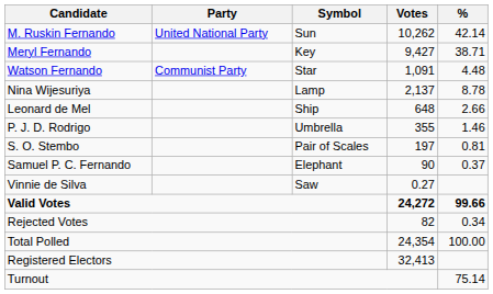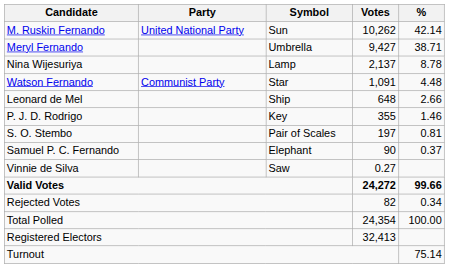 <table class="wikitable" border="1" style="text-align:right;">
 <tr>
 <th align=left width="190">Candidate</th>
 <th align=left width="180">Party</th>
 <th align=left width="120">Symbol</th>
 <th align=left width="60">Votes</th>
 <th align=left width="60">%</th>
 </tr>
 <tr>
 <td align=left><a href='#'>M. Ruskin Fernando</a></td>
 <td align=left><a href='#'>United National Party</a></td>
 <td align=left>Sun</td>
 <td>10,262</td>
 <td>42.14</td>
 </tr>
 <tr>
 <td align=left><a href='#'>Meryl Fernando</a></td>
 <td></td>
-<td align=left>Key</td>
+<td align=left>Umbrella</td>
 <td>9,427</td>
 <td>38.71</td>
+</tr>
+<tr>
+<td align=left>Nina Wijesuriya</td>
+<td></td>
+<td align=left>Lamp</td>
+<td>2,137</td>
+<td>8.78</td>
 </tr>
 <tr>
 <td align=left><a href='#'>Watson Fernando</a></td>
 <td align=left><a href='#'>Communist Party</a></td>
 <td align=left>Star</td>
 <td>1,091</td>
 <td>4.48</td>
-</tr>
-<tr>
-<td align=left>Nina Wijesuriya</td>
-<td></td>
-<td align=left>Lamp</td>
-<td>2,137</td>
-<td>8.78</td>
 </tr>
 <tr>
 <td align=left>Leonard de Mel</td>
 <td></td>
 <td align=left>Ship</td>
 <td>648</td>
 <td>2.66</td>
 </tr>
 <tr>
 <td align=left>P. J. D. Rodrigo</td>
 <td></td>
-<td align=left>Umbrella</td>
+<td align=left>Key</td>
 <td>355</td>
 <td>1.46</td>
 </tr>
 <tr>
 <td align=left>S. O. Stembo</td>
 <td></td>
 <td align=left>Pair of Scales</td>
 <td>197</td>
 <td>0.81</td>
 </tr>
 <tr>
 <td align=left>Samuel P. C. Fernando</td>
 <td></td>
 <td align=left>Elephant</td>
 <td>90</td>
 <td>0.37</td>
 </tr>
 <tr>
 <td align=left>Vinnie de Silva</td>
 <td></td>
 <td align=left>Saw</td>
 <td 65>0.27</td>
 </tr>
 <tr>
 <td align=left colspan=3><strong>Valid Votes</strong></td>
 <td><strong>24,272</strong></td>
 <td><strong>99.66</strong></td>
 </tr>
 <tr>
 <td align=left colspan=3>Rejected Votes</td>
 <td>82</td>
 <td>0.34</td>
 </tr>
 <tr>
 <td align=left colspan=3>Total Polled</td>
 <td>24,354</td>
 <td>100.00</td>
 </tr>
 <tr>
 <td align=left colspan=3>Registered Electors</td>
 <td>32,413</td>
 <td></td>
 </tr>
 <tr>
 <td align=left colspan=4>Turnout</td>
 <td>75.14</td>
 </tr>
 </table>
